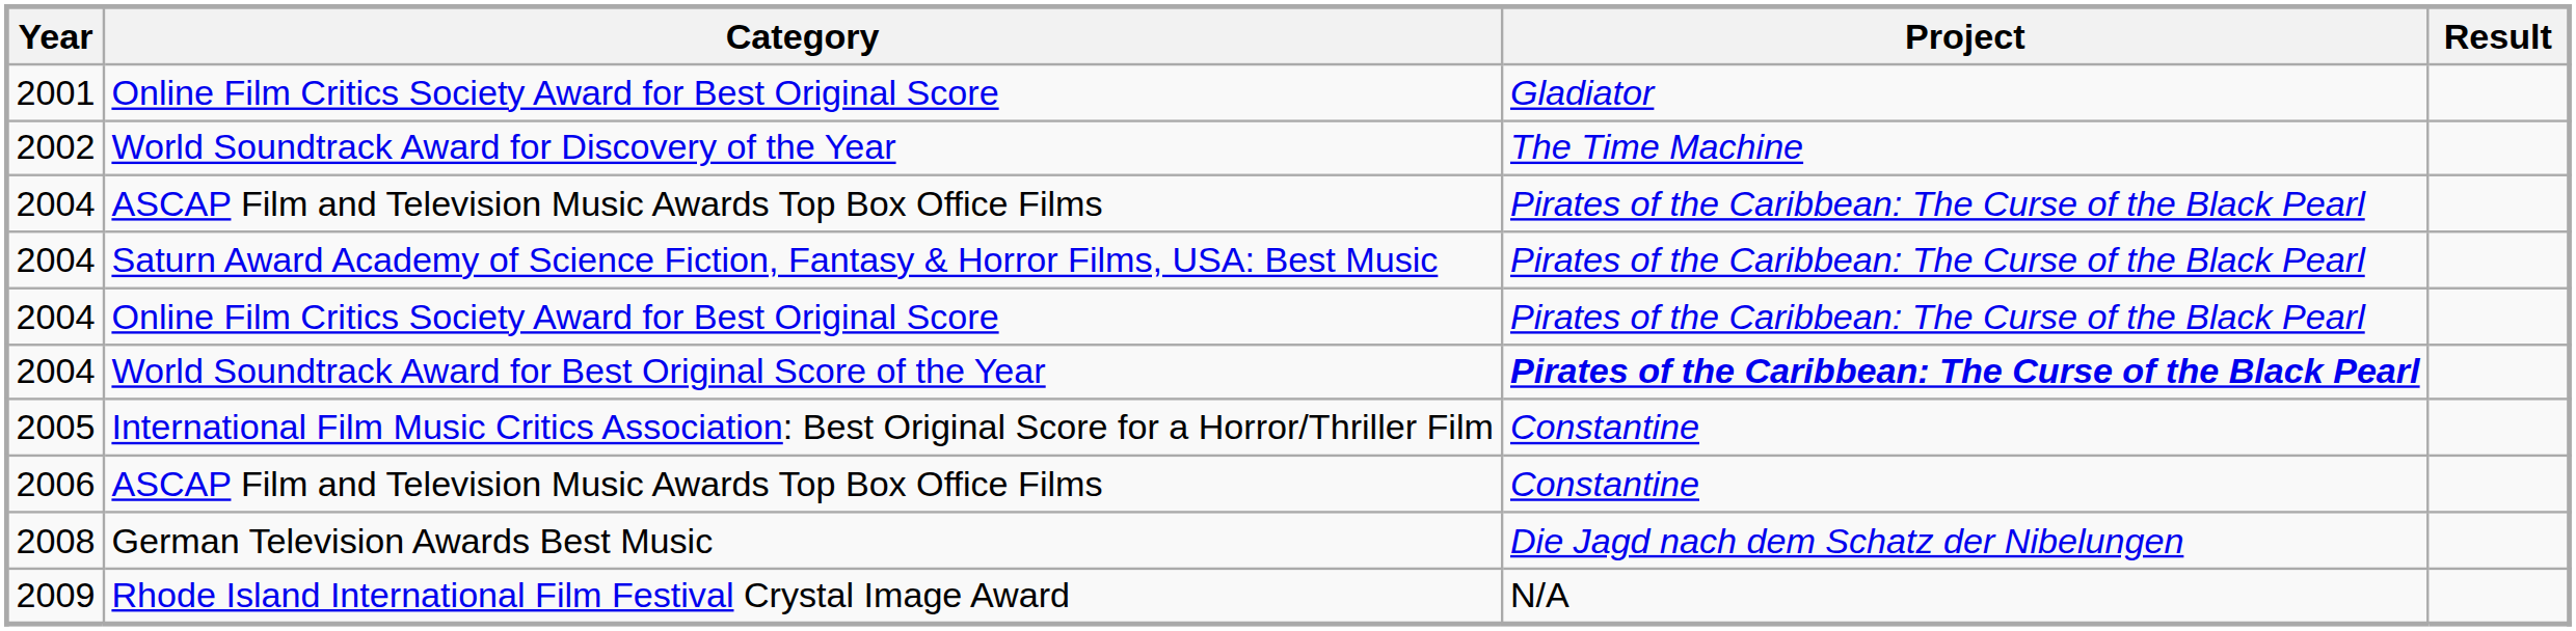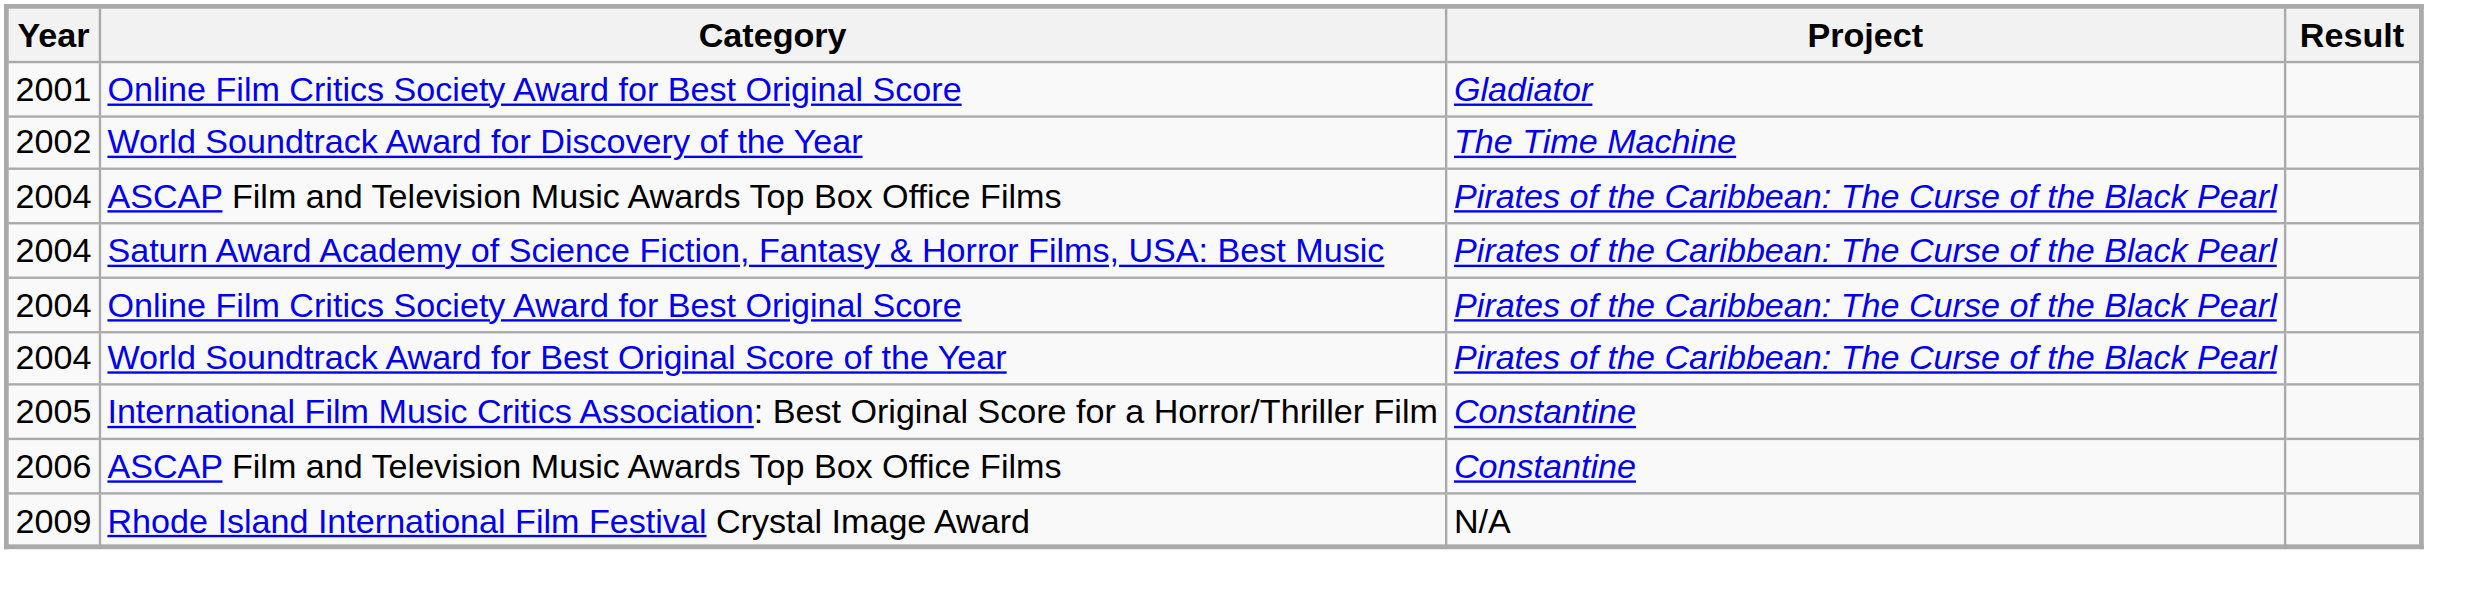 <table class="wikitable" style="border:2px #aaa solid; font-size:90%;">
 <tr style="background:#ccc; text-align:center;">
 <th>Year</th>
 <th>Category</th>
 <th>Project</th>
 <th width=50>Result</th>
 </tr>
 <tr>
 <td>2001</td>
 <td><a href='#'>Online Film Critics Society Award for Best Original Score</a></td>
 <td><em><a href='#'>Gladiator</a></em></td>
 <td></td>
 </tr>
 <tr>
 <td>2002</td>
 <td><a href='#'>World Soundtrack Award for Discovery of the Year</a></td>
 <td><em><a href='#'>The Time Machine</a></em></td>
 <td></td>
 </tr>
 <tr>
 <td>2004</td>
 <td><a href='#'>ASCAP</a> Film and Television Music Awards Top Box Office Films</td>
 <td><em><a href='#'>Pirates of the Caribbean: The Curse of the Black Pearl</a></em></td>
 <td></td>
 </tr>
 <tr>
 <td>2004</td>
 <td><a href='#'>Saturn Award Academy of Science Fiction, Fantasy & Horror Films, USA: Best Music</a></td>
 <td><em><a href='#'>Pirates of the Caribbean: The Curse of the Black Pearl</a></em></td>
 <td></td>
 </tr>
 <tr>
 <td>2004</td>
 <td><a href='#'>Online Film Critics Society Award for Best Original Score</a></td>
 <td><em><a href='#'>Pirates of the Caribbean: The Curse of the Black Pearl</a></em></td>
 <td></td>
 </tr>
 <tr>
 <td>2004</td>
 <td><a href='#'>World Soundtrack Award for Best Original Score of the Year</a></td>
-<td><strong><em><a href='#'>Pirates of the Caribbean: The Curse of the Black Pearl</a></em></strong></td>
+<td><em><a href='#'>Pirates of the Caribbean: The Curse of the Black Pearl</a></em></td>
 <td></td>
 </tr>
 <tr>
 <td>2005</td>
 <td><a href='#'>International Film Music Critics Association</a>: Best Original Score for a Horror/Thriller Film</td>
 <td><em><a href='#'>Constantine</a></em></td>
 <td></td>
 </tr>
 <tr>
 <td>2006</td>
 <td><a href='#'>ASCAP</a> Film and Television Music Awards Top Box Office Films</td>
 <td><em><a href='#'>Constantine</a></em></td>
 <td></td>
 </tr>
 <tr>
-<td>2008</td>
-<td>German Television Awards Best Music</td>
-<td><em><a href='#'>Die Jagd nach dem Schatz der Nibelungen</a></em></td>
-<td></td>
-</tr>
-<tr>
 <td>2009</td>
 <td><a href='#'>Rhode Island International Film Festival</a> Crystal Image Award</td>
 <td>N/A</td>
 <td></td>
 </tr>
 <tr>
 </tr>
 <tr>
 </tr>
 </table>
